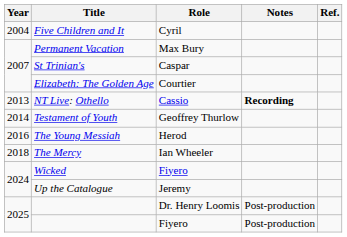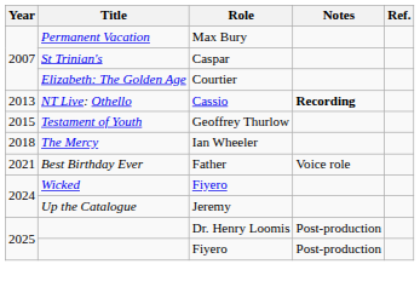 <table class="wikitable sortable">
 <tr>
 <th>Year</th>
 <th>Title</th>
 <th>Role</th>
 <th>Notes</th>
 <th>Ref.</th>
-</tr>
-<tr>
-<td>2004</td>
-<td><em><a href='#'>Five Children and It</a></em></td>
-<td>Cyril</td>
-<td></td>
-<td></td>
 </tr>
 <tr>
 <td rowspan="3">2007</td>
 <td><em><a href='#'>Permanent Vacation</a></em></td>
 <td>Max Bury</td>
 <td></td>
 <td></td>
 </tr>
 <tr>
 <td><a href='#'><em>St Trinian's</em></a></td>
 <td>Caspar</td>
 <td></td>
 <td></td>
 </tr>
 <tr>
 <td><em><a href='#'>Elizabeth: The Golden Age</a></em></td>
 <td>Courtier</td>
 <td></td>
 <td></td>
 </tr>
 <tr>
 <td>2013</td>
 <td><em><a href='#'>NT Live</a>: <a href='#'>Othello</a></em></td>
 <td><a href='#'>Cassio</a></td>
 <td><strong>Recording</strong></td>
 <td></td>
 </tr>
 <tr>
-<td>2014</td>
+<td>2015</td>
 <td><em><a href='#'>Testament of Youth</a></em></td>
 <td>Geoffrey Thurlow</td>
-<td></td>
-<td></td>
-</tr>
-<tr>
-<td>2016</td>
-<td><em><a href='#'>The Young Messiah</a></em></td>
-<td>Herod</td>
 <td></td>
 <td></td>
 </tr>
 <tr>
 <td>2018</td>
 <td><em><a href='#'>The Mercy</a></em></td>
 <td>Ian Wheeler</td>
 <td></td>
+<td></td>
+</tr>
+<tr>
+<td>2021</td>
+<td><em>Best Birthday Ever</em></td>
+<td>Father</td>
+<td>Voice role</td>
 <td></td>
 </tr>
 <tr>
 <td rowspan="2">2024</td>
 <td><em><a href='#'>Wicked</a></em></td>
 <td><a href='#'>Fiyero</a></td>
 <td></td>
 <td></td>
 </tr>
 <tr>
 <td><em>Up the Catalogue</em></td>
 <td>Jeremy</td>
 <td></td>
 <td></td>
 </tr>
 <tr>
 <td rowspan="2">2025</td>
 <td></td>
 <td>Dr. Henry Loomis</td>
 <td>Post-production</td>
 <td></td>
 </tr>
 <tr>
 <td></td>
 <td>Fiyero</td>
 <td>Post-production</td>
 <td></td>
 </tr>
 </table>
